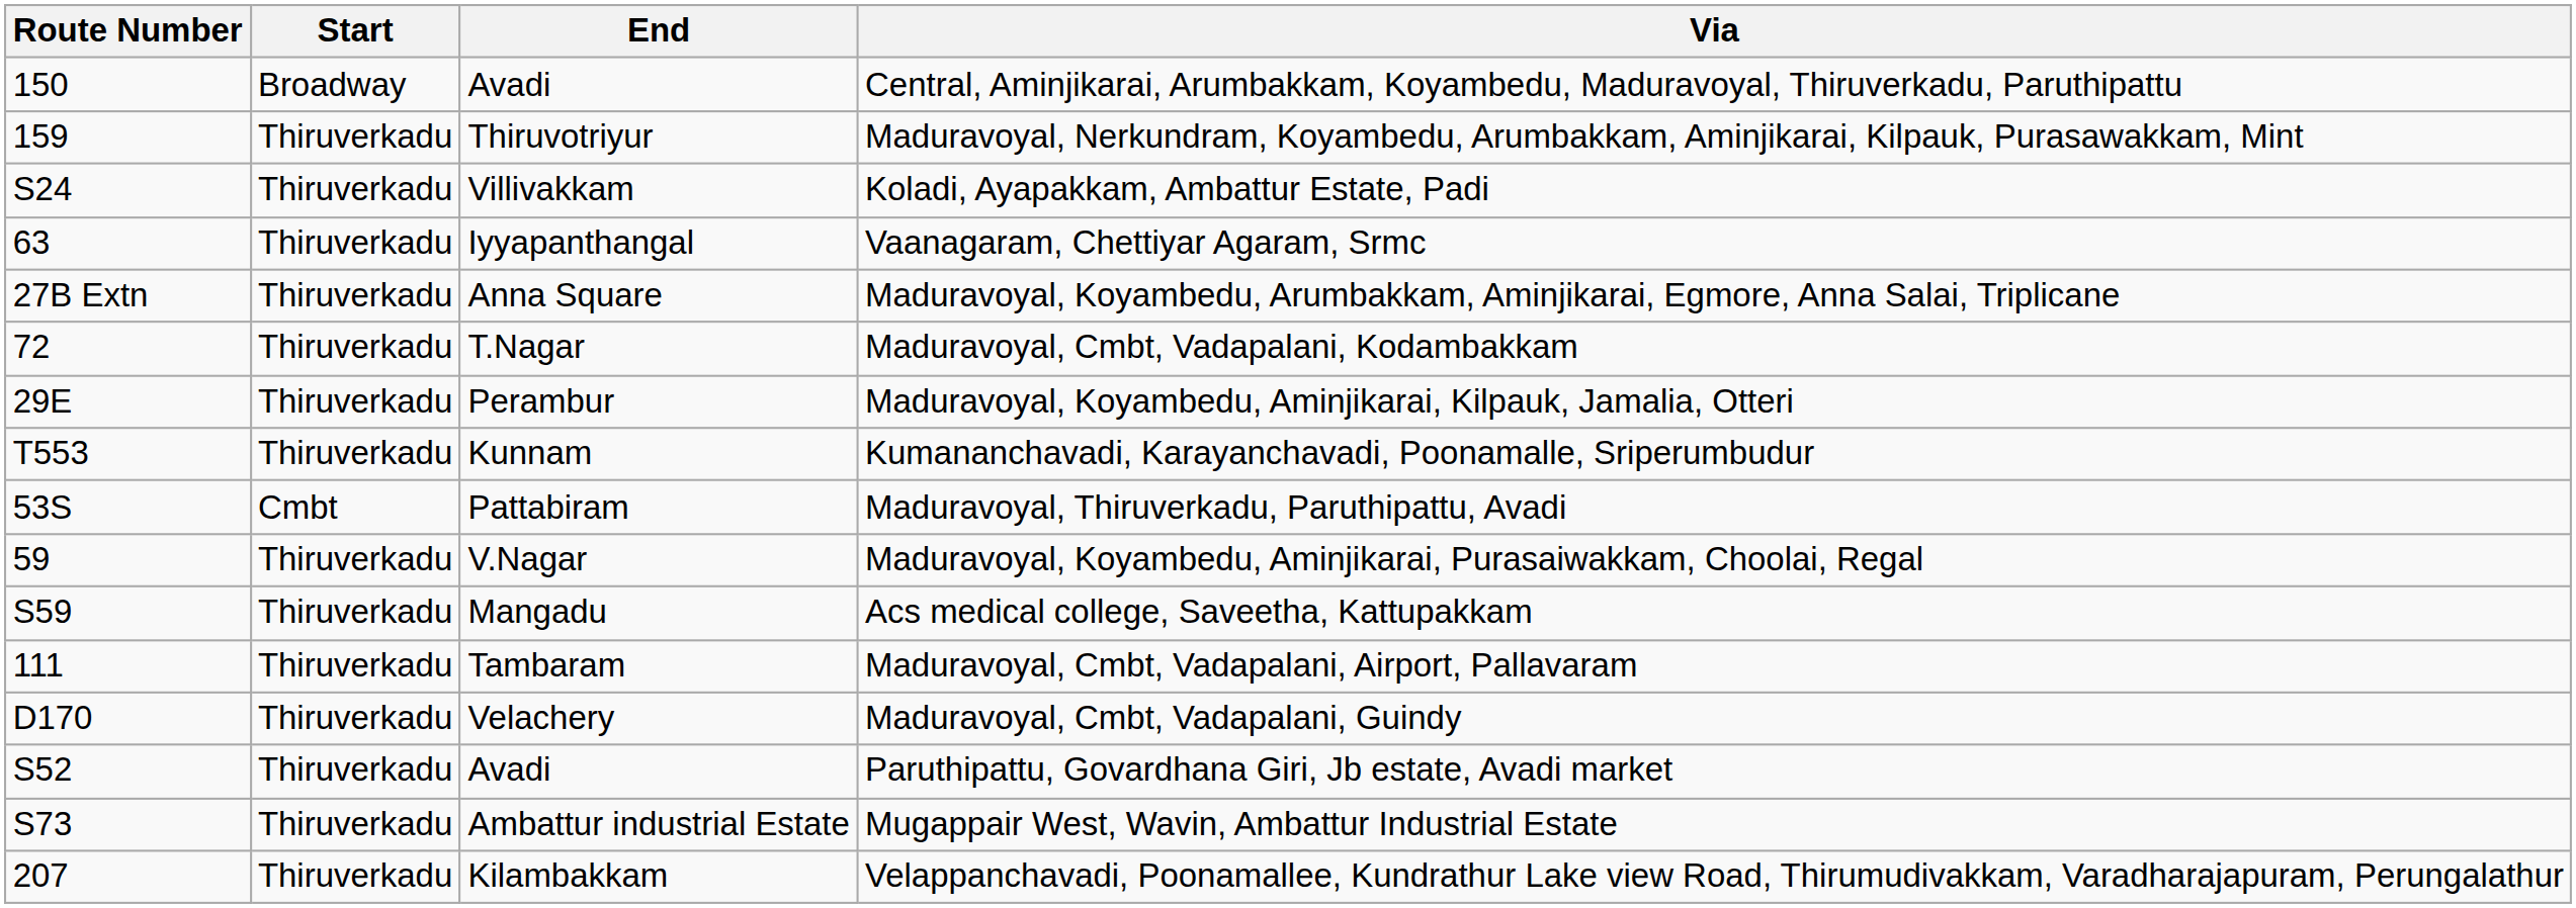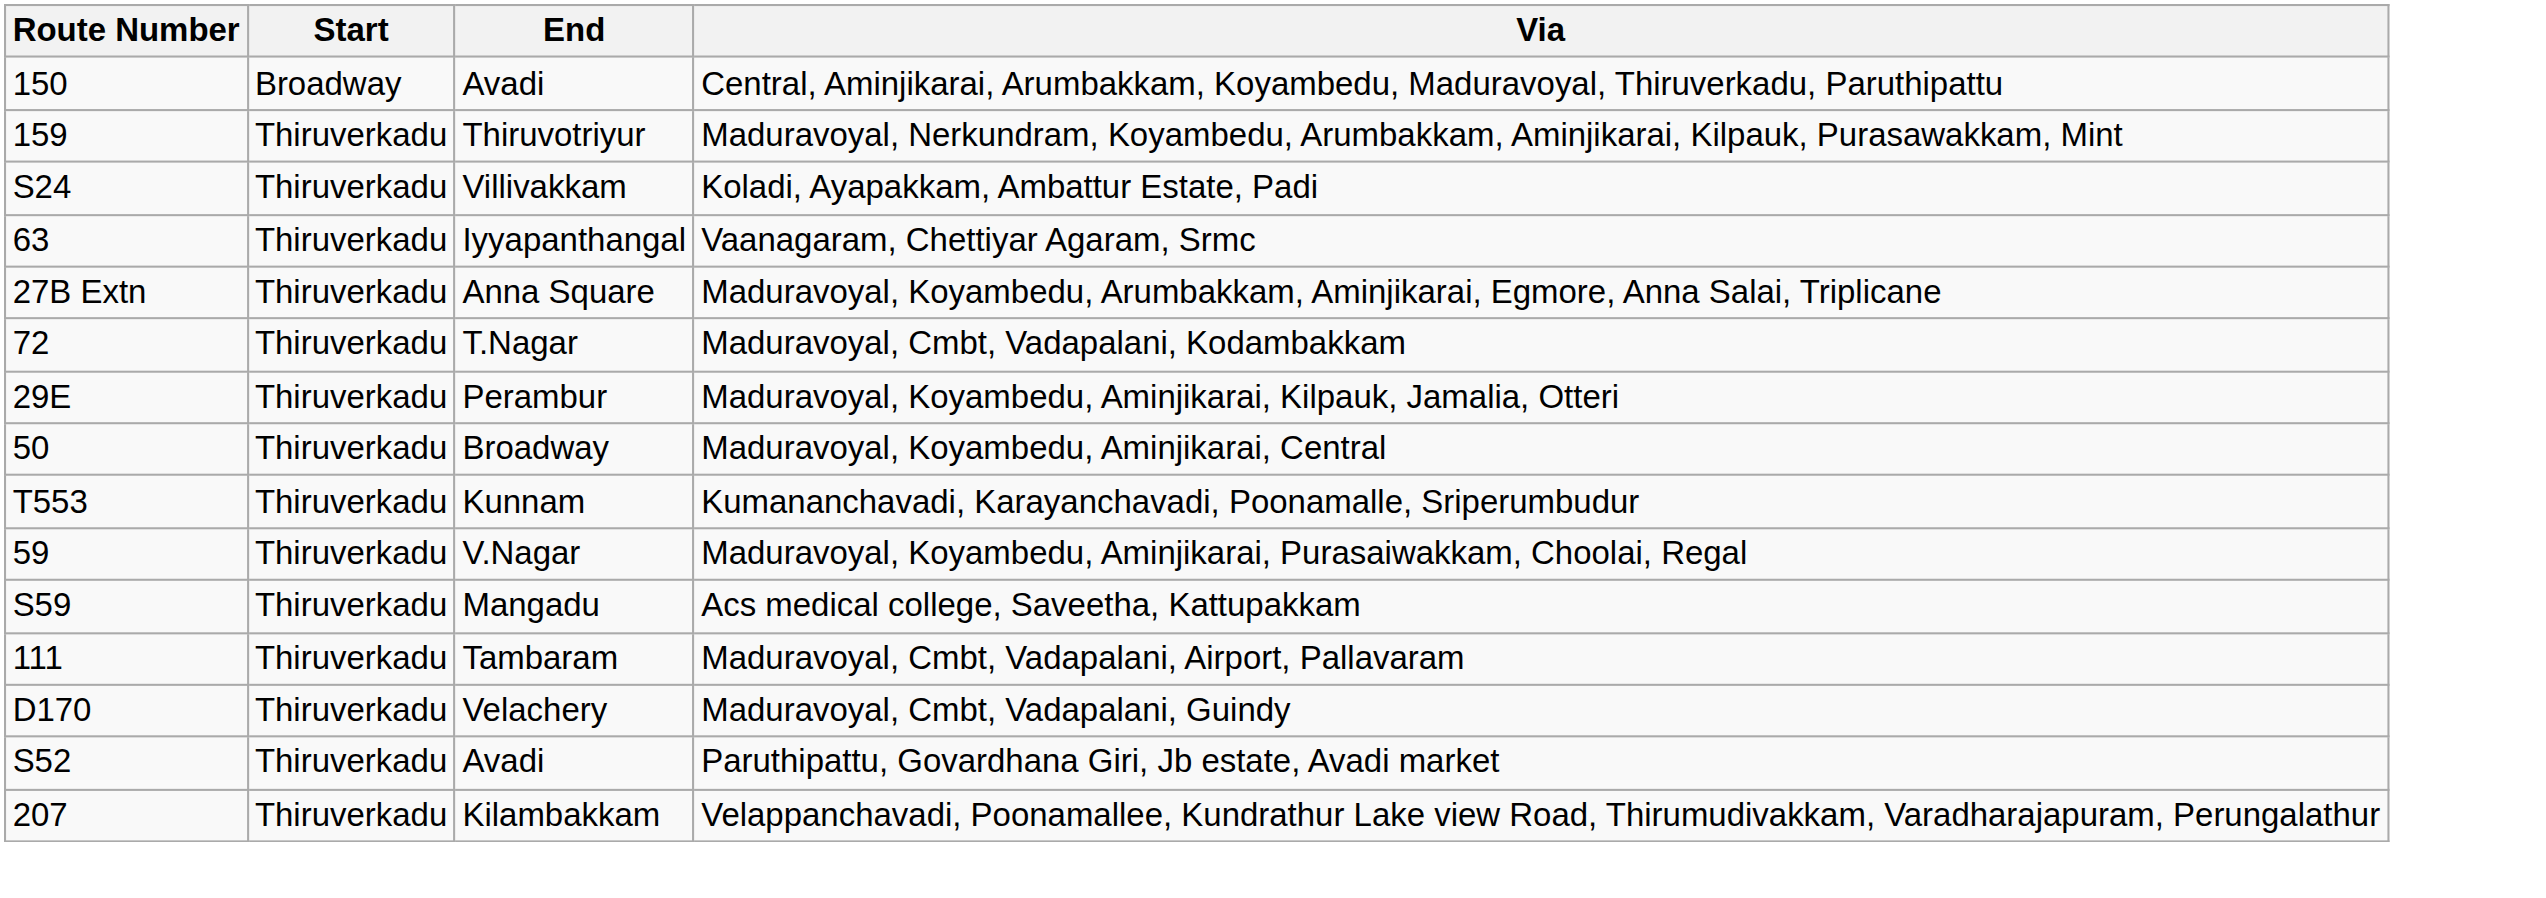 <table class="sortable wikitable">
 <tr>
 <th>Route Number</th>
 <th>Start</th>
 <th>End</th>
 <th>Via</th>
 </tr>
 <tr>
 <td>150</td>
 <td>Broadway</td>
 <td>Avadi</td>
 <td>Central, Aminjikarai, Arumbakkam, Koyambedu, Maduravoyal, Thiruverkadu, Paruthipattu</td>
 </tr>
 <tr>
 <td>159</td>
 <td>Thiruverkadu</td>
 <td>Thiruvotriyur</td>
 <td>Maduravoyal, Nerkundram, Koyambedu, Arumbakkam, Aminjikarai, Kilpauk, Purasawakkam, Mint</td>
 </tr>
 <tr>
 <td>S24</td>
 <td>Thiruverkadu</td>
 <td>Villivakkam</td>
 <td>Koladi, Ayapakkam, Ambattur Estate, Padi</td>
 </tr>
 <tr>
 <td>63</td>
 <td>Thiruverkadu</td>
 <td>Iyyapanthangal</td>
 <td>Vaanagaram, Chettiyar Agaram, Srmc</td>
 </tr>
 <tr>
 <td>27B Extn</td>
 <td>Thiruverkadu</td>
 <td>Anna Square</td>
 <td>Maduravoyal, Koyambedu, Arumbakkam, Aminjikarai, Egmore, Anna Salai, Triplicane</td>
 </tr>
 <tr>
 <td>72</td>
 <td>Thiruverkadu</td>
 <td>T.Nagar</td>
 <td>Maduravoyal, Cmbt, Vadapalani, Kodambakkam</td>
 </tr>
 <tr>
 <td>29E</td>
 <td>Thiruverkadu</td>
 <td>Perambur</td>
 <td>Maduravoyal, Koyambedu, Aminjikarai, Kilpauk, Jamalia,  Otteri</td>
 </tr>
 <tr>
+<td>50</td>
+<td>Thiruverkadu</td>
+<td>Broadway</td>
+<td>Maduravoyal, Koyambedu, Aminjikarai, Central</td>
+</tr>
+<tr>
 <td>T553</td>
 <td>Thiruverkadu</td>
 <td>Kunnam</td>
 <td>Kumananchavadi, Karayanchavadi, Poonamalle, Sriperumbudur</td>
-</tr>
-<tr>
-<td>53S</td>
-<td>Cmbt</td>
-<td>Pattabiram</td>
-<td>Maduravoyal, Thiruverkadu, Paruthipattu, Avadi</td>
 </tr>
 <tr>
 <td>59</td>
 <td>Thiruverkadu</td>
 <td>V.Nagar</td>
 <td>Maduravoyal, Koyambedu, Aminjikarai, Purasaiwakkam, Choolai, Regal</td>
 </tr>
 <tr>
 <td>S59</td>
 <td>Thiruverkadu</td>
 <td>Mangadu</td>
 <td>Acs medical college, Saveetha, Kattupakkam</td>
 </tr>
 <tr>
 <td>111</td>
 <td>Thiruverkadu</td>
 <td>Tambaram</td>
 <td>Maduravoyal, Cmbt, Vadapalani, Airport, Pallavaram</td>
 </tr>
 <tr>
 <td>D170</td>
 <td>Thiruverkadu</td>
 <td>Velachery</td>
 <td>Maduravoyal, Cmbt, Vadapalani, Guindy</td>
 </tr>
 <tr>
 <td>S52</td>
 <td>Thiruverkadu</td>
 <td>Avadi</td>
 <td>Paruthipattu, Govardhana Giri, Jb estate, Avadi market</td>
 </tr>
 <tr>
-<td>S73</td>
-<td>Thiruverkadu</td>
-<td>Ambattur industrial Estate</td>
-<td>Mugappair West, Wavin, Ambattur Industrial Estate</td>
-</tr>
-<tr>
 <td>207</td>
 <td>Thiruverkadu</td>
 <td>Kilambakkam</td>
 <td>Velappanchavadi, Poonamallee, Kundrathur Lake view Road, Thirumudivakkam, Varadharajapuram, Perungalathur</td>
 </tr>
 </table>
